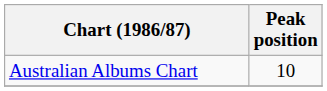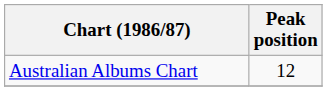 <table class="wikitable sortable">
 <tr>
 <th>Chart (1986/87)</th>
 <th>Peak<br>position</th>
 </tr>
 <tr>
 <td width="200"><a href='#'>Australian Albums Chart</a></td>
-<td align="center">10</td>
+<td align="center">12</td>
 </tr>
 <tr>
 </tr>
 </table>
